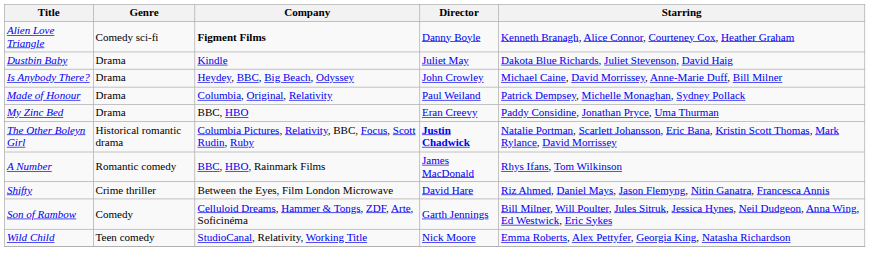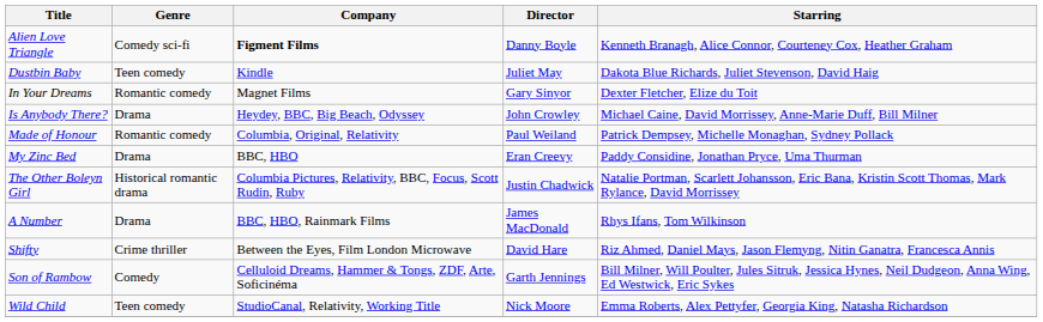 <table class="wikitable unsortable">
 <tr>
 <th>Title</th>
 <th>Genre</th>
 <th>Company</th>
 <th>Director</th>
 <th>Starring</th>
 </tr>
 <tr>
 <td><em><a href='#'>Alien Love Triangle</a></em></td>
 <td>Comedy sci-fi</td>
 <td><strong>Figment Films</strong></td>
 <td><a href='#'>Danny Boyle</a></td>
 <td><a href='#'>Kenneth Branagh</a>, <a href='#'>Alice Connor</a>, <a href='#'>Courteney Cox</a>, <a href='#'>Heather Graham</a></td>
 </tr>
 <tr>
 <td><em><a href='#'>Dustbin Baby</a></em></td>
-<td>Drama</td>
+<td>Teen comedy</td>
 <td><a href='#'>Kindle</a></td>
 <td><a href='#'>Juliet May</a></td>
 <td><a href='#'>Dakota Blue Richards</a>, <a href='#'>Juliet Stevenson</a>, <a href='#'>David Haig</a></td>
+</tr>
+<tr>
+<td><em>In Your Dreams</em></td>
+<td>Romantic comedy</td>
+<td>Magnet Films</td>
+<td><a href='#'>Gary Sinyor</a></td>
+<td><a href='#'>Dexter Fletcher</a>, <a href='#'>Elize du Toit</a></td>
 </tr>
 <tr>
 <td><em><a href='#'>Is Anybody There?</a></em></td>
 <td>Drama</td>
 <td><a href='#'>Heydey</a>, <a href='#'>BBC</a>, <a href='#'>Big Beach</a>, <a href='#'>Odyssey</a></td>
 <td><a href='#'>John Crowley</a></td>
 <td><a href='#'>Michael Caine</a>, <a href='#'>David Morrissey</a>, <a href='#'>Anne-Marie Duff</a>, <a href='#'>Bill Milner</a></td>
 </tr>
 <tr>
 <td><em><a href='#'>Made of Honour</a></em></td>
-<td>Drama</td>
+<td>Romantic comedy</td>
 <td><a href='#'>Columbia</a>, <a href='#'>Original</a>, <a href='#'>Relativity</a></td>
 <td><a href='#'>Paul Weiland</a></td>
 <td><a href='#'>Patrick Dempsey</a>, <a href='#'>Michelle Monaghan</a>, <a href='#'>Sydney Pollack</a></td>
 </tr>
 <tr>
 <td><em><a href='#'>My Zinc Bed</a></em></td>
 <td>Drama</td>
 <td>BBC, <a href='#'>HBO</a></td>
 <td><a href='#'>Eran Creevy</a></td>
 <td><a href='#'>Paddy Considine</a>, <a href='#'>Jonathan Pryce</a>, <a href='#'>Uma Thurman</a></td>
 </tr>
 <tr>
 <td><em><a href='#'>The Other Boleyn Girl</a></em></td>
 <td>Historical romantic drama</td>
 <td><a href='#'>Columbia Pictures</a>, <a href='#'>Relativity</a>, BBC, <a href='#'>Focus</a>, <a href='#'>Scott Rudin</a>, <a href='#'>Ruby</a></td>
-<td><strong><a href='#'>Justin Chadwick</a></strong></td>
+<td><a href='#'>Justin Chadwick</a></td>
 <td><a href='#'>Natalie Portman</a>, <a href='#'>Scarlett Johansson</a>, <a href='#'>Eric Bana</a>, <a href='#'>Kristin Scott Thomas</a>, <a href='#'>Mark Rylance</a>, <a href='#'>David Morrissey</a></td>
 </tr>
 <tr>
 <td><em><a href='#'>A Number</a></em></td>
-<td>Romantic comedy</td>
+<td>Drama</td>
 <td><a href='#'>BBC</a>, <a href='#'>HBO</a>, Rainmark Films</td>
 <td><a href='#'>James MacDonald</a></td>
 <td><a href='#'>Rhys Ifans</a>, <a href='#'>Tom Wilkinson</a></td>
 </tr>
 <tr>
 <td><em><a href='#'>Shifty</a></em></td>
 <td>Crime thriller</td>
 <td>Between the Eyes, Film London Microwave</td>
 <td><a href='#'>David Hare</a></td>
 <td><a href='#'>Riz Ahmed</a>, <a href='#'>Daniel Mays</a>, <a href='#'>Jason Flemyng</a>, <a href='#'>Nitin Ganatra</a>, <a href='#'>Francesca Annis</a></td>
 </tr>
 <tr>
 <td><em><a href='#'>Son of Rambow</a></em></td>
 <td>Comedy</td>
 <td><a href='#'>Celluloid Dreams</a>, <a href='#'>Hammer & Tongs</a>, <a href='#'>ZDF</a>, <a href='#'>Arte</a>, Soficinéma</td>
 <td><a href='#'>Garth Jennings</a></td>
 <td><a href='#'>Bill Milner</a>, <a href='#'>Will Poulter</a>, <a href='#'>Jules Sitruk</a>, <a href='#'>Jessica Hynes</a>, <a href='#'>Neil Dudgeon</a>, <a href='#'>Anna Wing</a>, <a href='#'>Ed Westwick</a>, <a href='#'>Eric Sykes</a></td>
 </tr>
 <tr>
 <td><em><a href='#'>Wild Child</a></em></td>
 <td>Teen comedy</td>
 <td><a href='#'>StudioCanal</a>, Relativity, <a href='#'>Working Title</a></td>
 <td><a href='#'>Nick Moore</a></td>
 <td><a href='#'>Emma Roberts</a>, <a href='#'>Alex Pettyfer</a>, <a href='#'>Georgia King</a>, <a href='#'>Natasha Richardson</a></td>
 </tr>
 <tr>
 </tr>
 </table>
